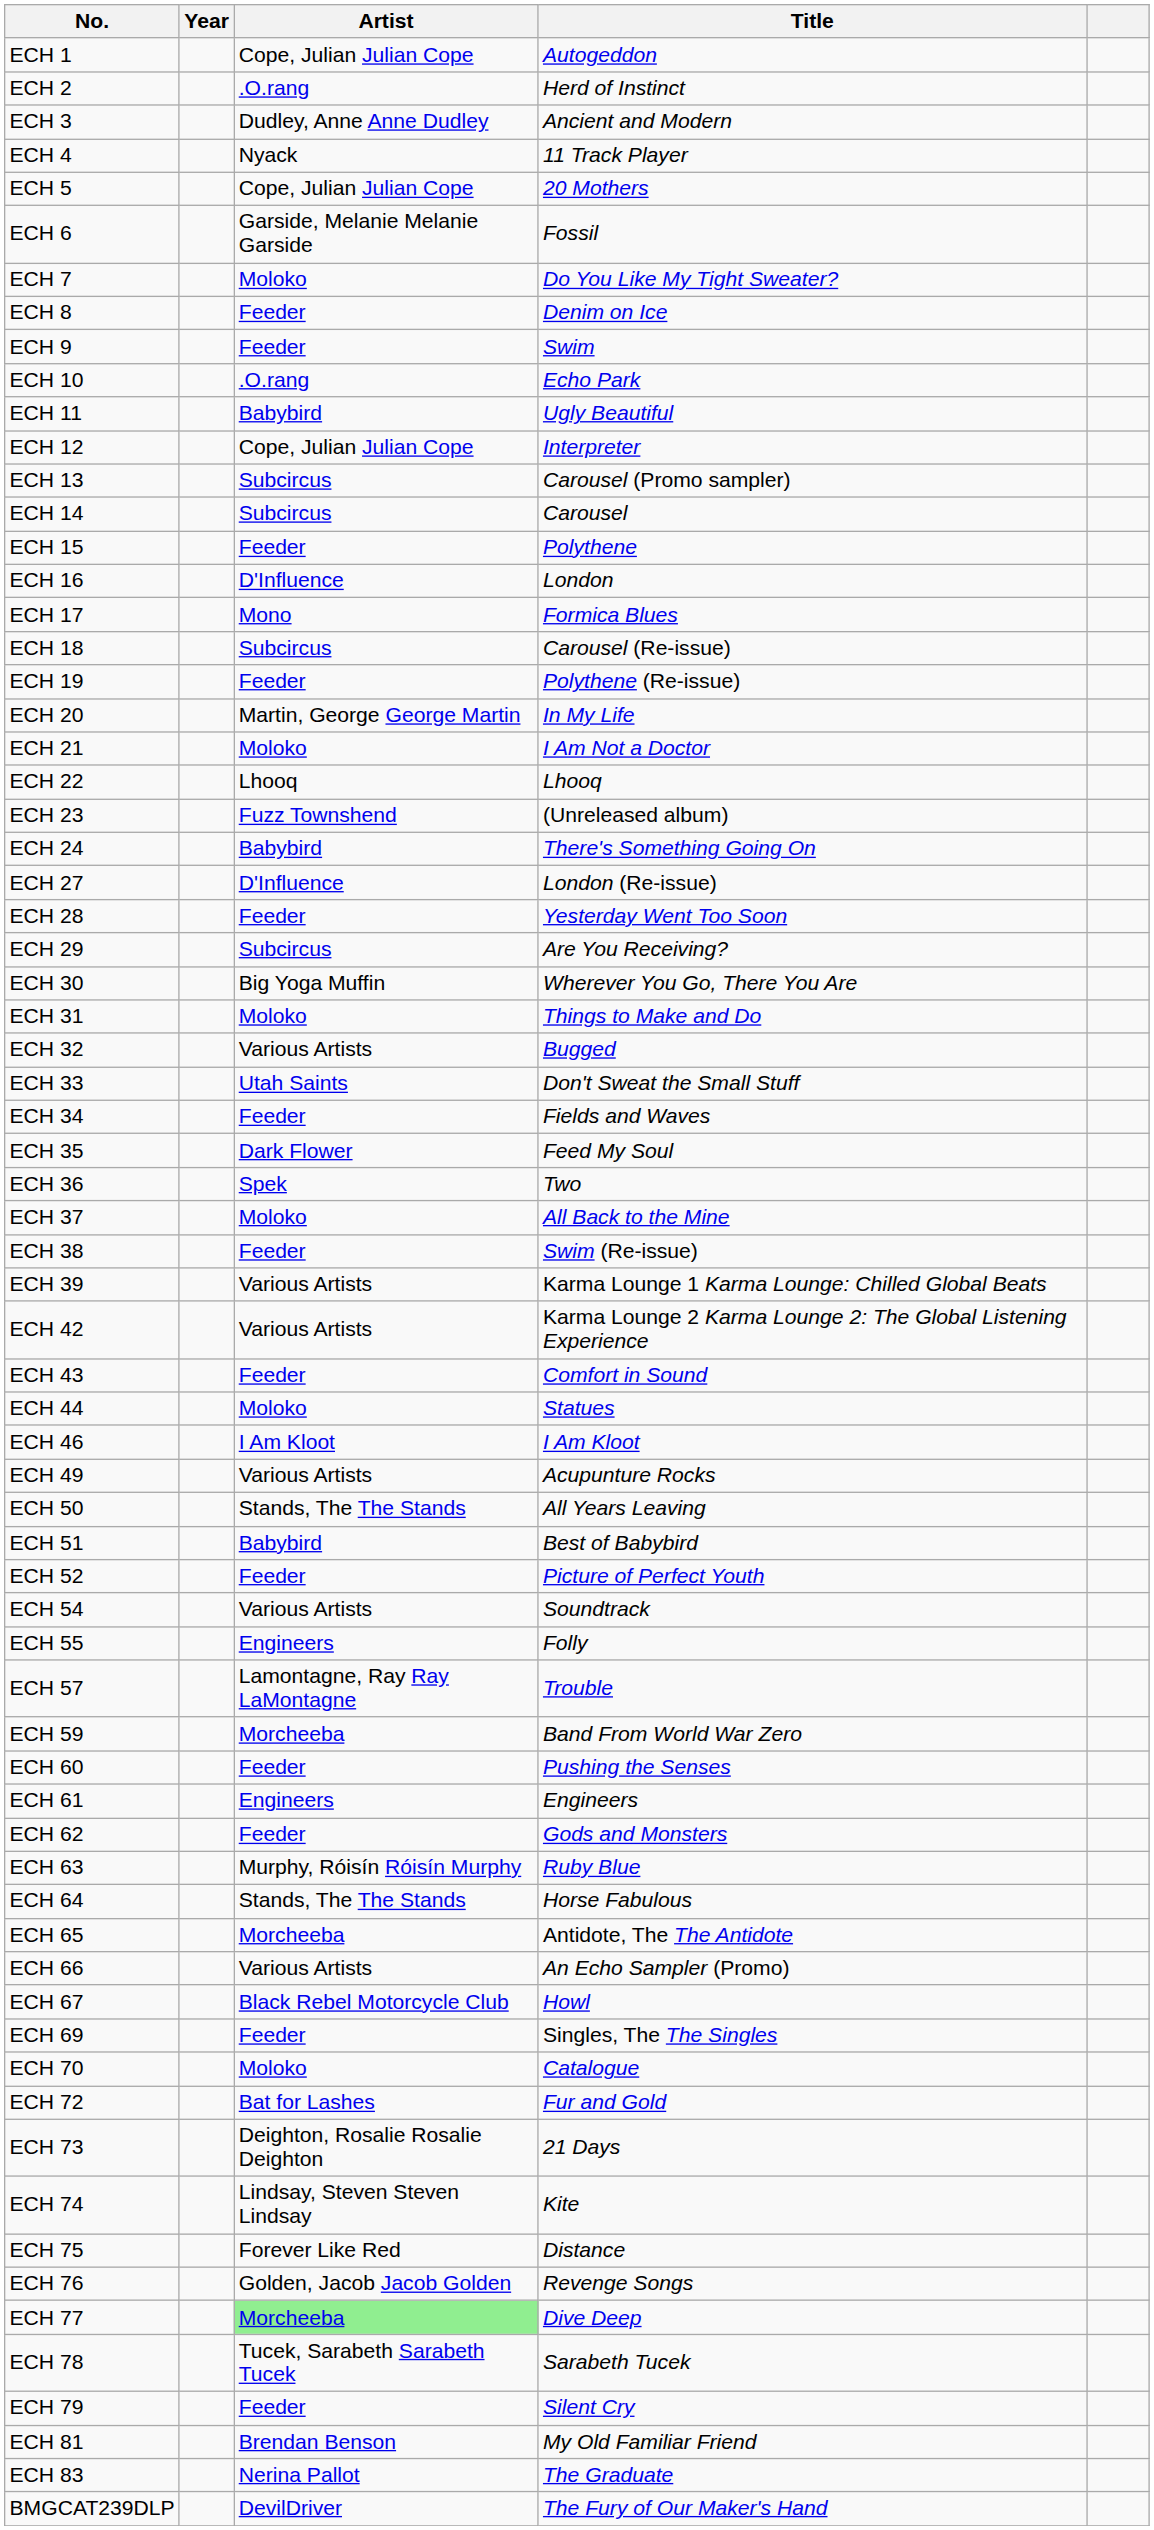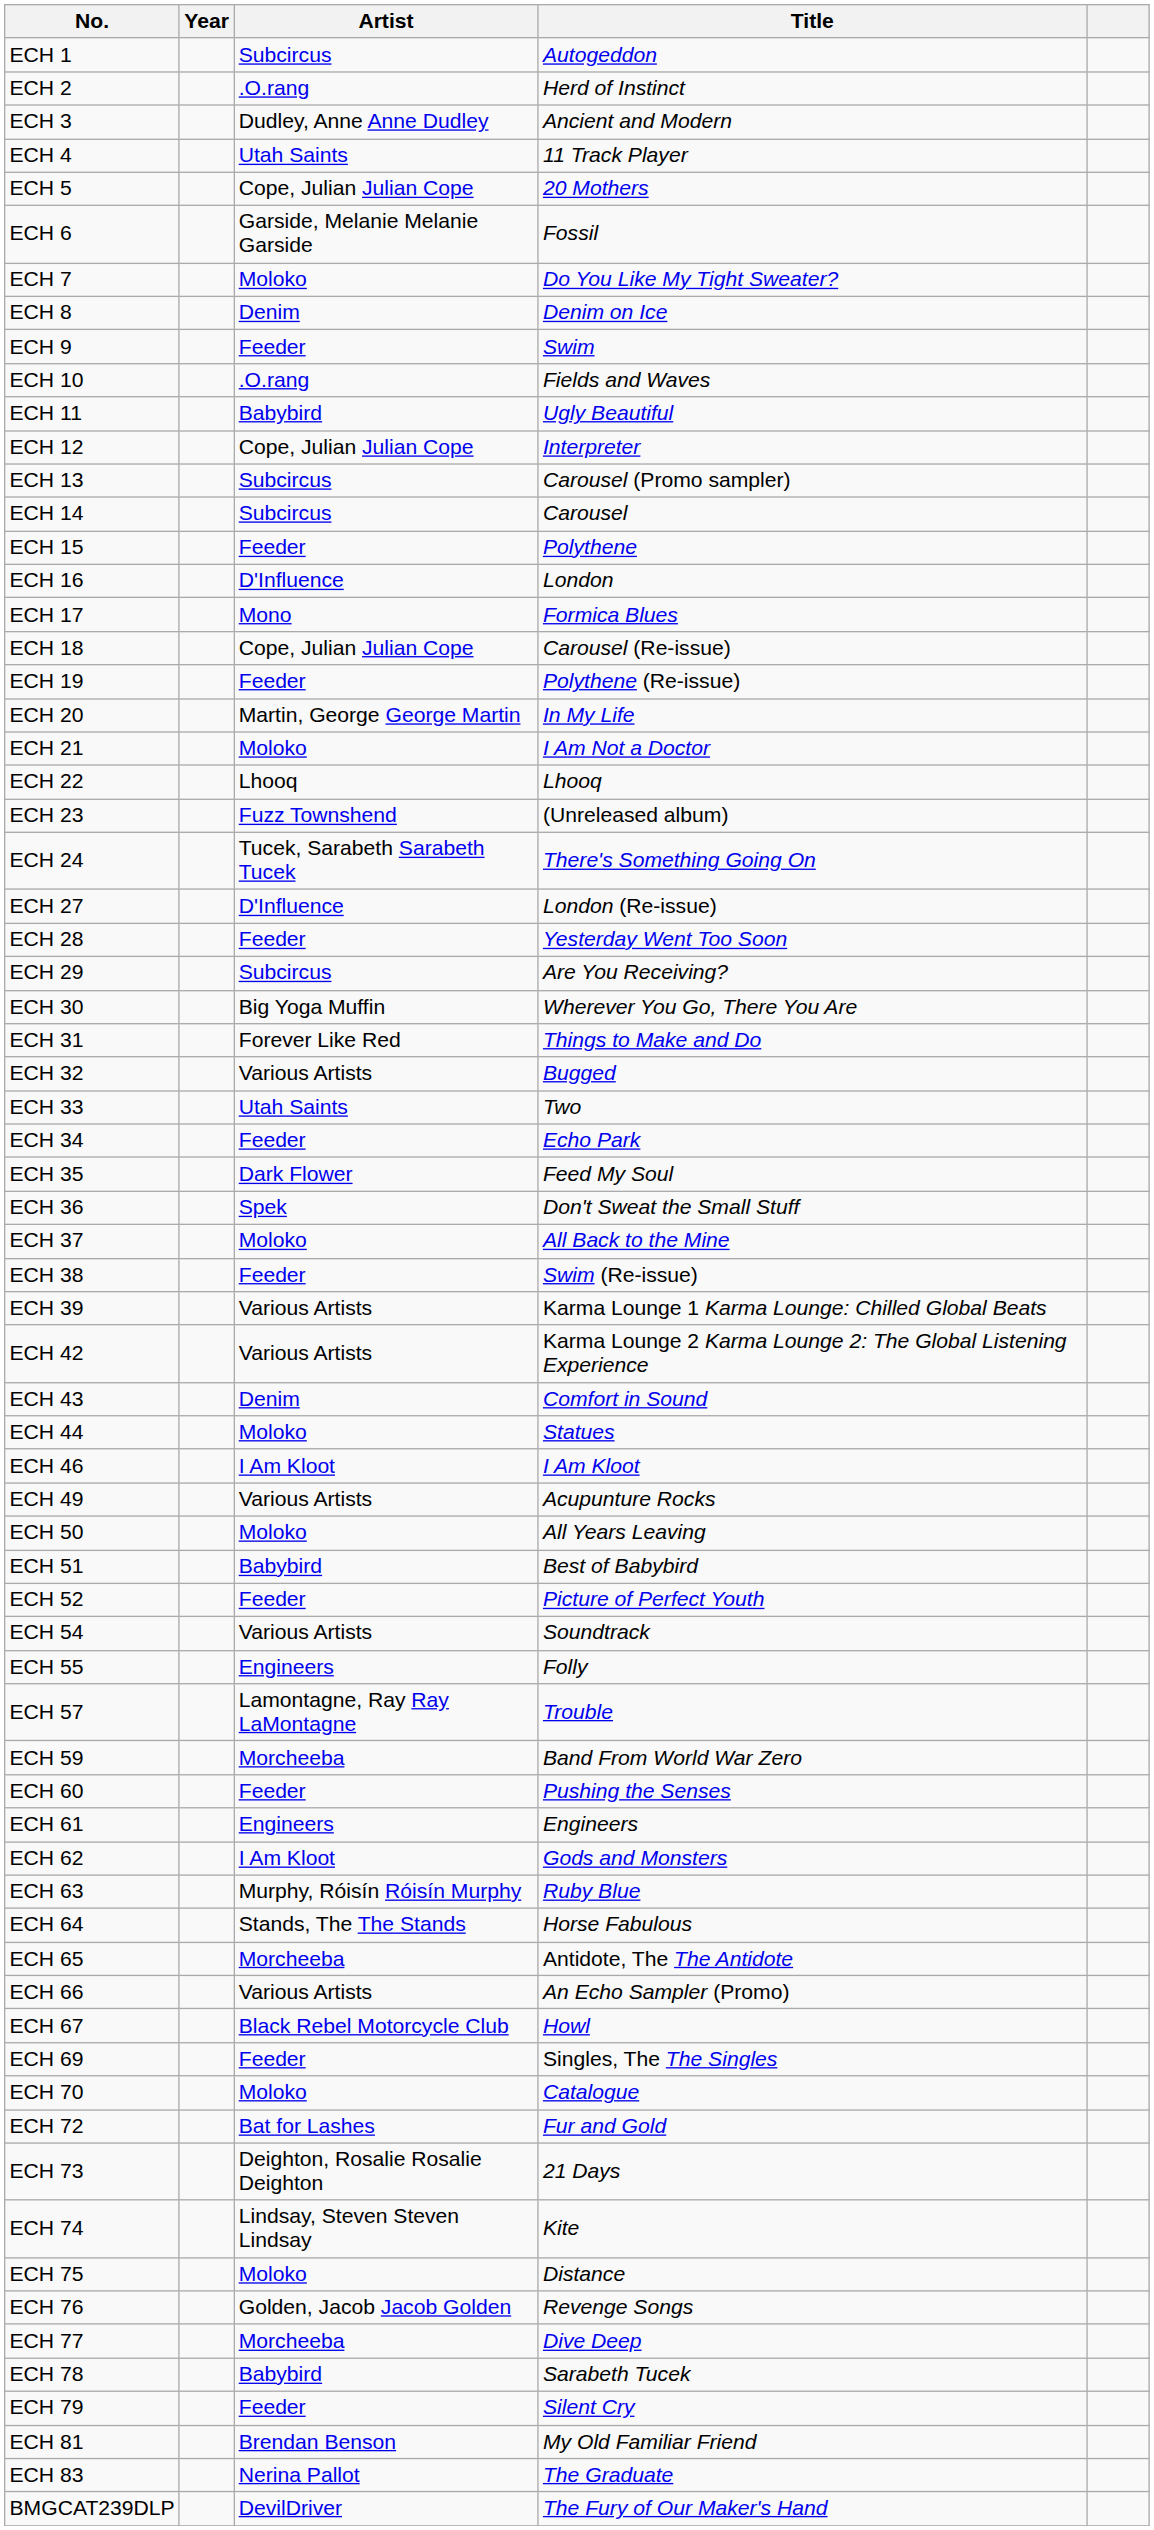 <table class="wikitable sortable">
 <tr>
 <th>No.</th>
 <th>Year</th>
 <th>Artist</th>
 <th>Title</th>
 <th width="40"></th>
 </tr>
 <tr>
 <td>ECH 1</td>
 <td></td>
-<td><span>Cope, Julian</span> <a href='#'>Julian Cope</a></td>
+<td><a href='#'>Subcircus</a></td>
 <td><em><a href='#'>Autogeddon</a></em></td>
 <td></td>
 </tr>
 <tr>
 <td>ECH 2</td>
 <td></td>
 <td><a href='#'>.O.rang</a></td>
 <td><em>Herd of Instinct</em></td>
 <td></td>
 </tr>
 <tr>
 <td>ECH 3</td>
 <td></td>
 <td><span>Dudley, Anne</span> <a href='#'>Anne Dudley</a></td>
 <td><em>Ancient and Modern</em></td>
 <td></td>
 </tr>
 <tr>
 <td>ECH 4</td>
 <td></td>
-<td>Nyack</td>
+<td><a href='#'>Utah Saints</a></td>
 <td><em>11 Track Player</em></td>
 <td></td>
 </tr>
 <tr>
 <td>ECH 5</td>
 <td></td>
 <td><span>Cope, Julian</span> <a href='#'>Julian Cope</a></td>
 <td><em><a href='#'>20 Mothers</a></em></td>
 <td></td>
 </tr>
 <tr>
 <td>ECH 6</td>
 <td></td>
 <td><span>Garside, Melanie</span> Melanie Garside</td>
 <td><em>Fossil</em></td>
 <td></td>
 </tr>
 <tr>
 <td>ECH 7</td>
 <td></td>
 <td><a href='#'>Moloko</a></td>
 <td><em><a href='#'>Do You Like My Tight Sweater?</a></em></td>
 <td></td>
 </tr>
 <tr>
 <td>ECH 8</td>
 <td></td>
-<td><a href='#'>Feeder</a></td>
+<td><a href='#'>Denim</a></td>
 <td><em><a href='#'>Denim on Ice</a></em></td>
 <td></td>
 </tr>
 <tr>
 <td>ECH 9</td>
 <td></td>
 <td><a href='#'>Feeder</a></td>
 <td><em><a href='#'>Swim</a></em></td>
 <td></td>
 </tr>
 <tr>
 <td>ECH 10</td>
 <td></td>
 <td><a href='#'>.O.rang</a></td>
-<td><em><a href='#'>Echo Park</a></em></td>
+<td><em>Fields and Waves</em></td>
 <td></td>
 </tr>
 <tr>
 <td>ECH 11</td>
 <td></td>
 <td><a href='#'>Babybird</a></td>
 <td><em><a href='#'>Ugly Beautiful</a></em></td>
 <td></td>
 </tr>
 <tr>
 <td>ECH 12</td>
 <td></td>
 <td><span>Cope, Julian</span> <a href='#'>Julian Cope</a></td>
 <td><em><a href='#'>Interpreter</a></em></td>
 <td></td>
 </tr>
 <tr>
 <td>ECH 13</td>
 <td></td>
 <td><a href='#'>Subcircus</a></td>
 <td><em>Carousel</em> (Promo sampler)</td>
 <td></td>
 </tr>
 <tr>
 <td>ECH 14</td>
 <td></td>
 <td><a href='#'>Subcircus</a></td>
 <td><em>Carousel</em></td>
 <td></td>
 </tr>
 <tr>
 <td>ECH 15</td>
 <td></td>
 <td><a href='#'>Feeder</a></td>
 <td><em><a href='#'>Polythene</a></em></td>
 <td></td>
 </tr>
 <tr>
 <td>ECH 16</td>
 <td></td>
 <td><a href='#'>D'Influence</a></td>
 <td><em>London</em></td>
 <td></td>
 </tr>
 <tr>
 <td>ECH 17</td>
 <td></td>
 <td><a href='#'>Mono</a></td>
 <td><em><a href='#'>Formica Blues</a></em></td>
 <td></td>
 </tr>
 <tr>
 <td>ECH 18</td>
 <td></td>
-<td><a href='#'>Subcircus</a></td>
+<td><span>Cope, Julian</span> <a href='#'>Julian Cope</a></td>
 <td><em>Carousel</em> (Re-issue)</td>
 <td></td>
 </tr>
 <tr>
 <td>ECH 19</td>
 <td></td>
 <td><a href='#'>Feeder</a></td>
 <td><em><a href='#'>Polythene</a></em> (Re-issue)</td>
 <td></td>
 </tr>
 <tr>
 <td>ECH 20</td>
 <td></td>
 <td><span>Martin, George</span> <a href='#'>George Martin</a></td>
 <td><em><a href='#'>In My Life</a></em></td>
 <td></td>
 </tr>
 <tr>
 <td>ECH 21</td>
 <td></td>
 <td><a href='#'>Moloko</a></td>
 <td><em><a href='#'>I Am Not a Doctor</a></em></td>
 <td></td>
 </tr>
 <tr>
 <td>ECH 22</td>
 <td></td>
 <td>Lhooq</td>
 <td><em>Lhooq</em></td>
 <td></td>
 </tr>
 <tr>
 <td>ECH 23</td>
 <td></td>
 <td><a href='#'>Fuzz Townshend</a></td>
 <td>(Unreleased album)</td>
 <td></td>
 </tr>
 <tr>
 <td>ECH 24</td>
 <td></td>
-<td><a href='#'>Babybird</a></td>
+<td><span>Tucek, Sarabeth</span> <a href='#'>Sarabeth Tucek</a></td>
 <td><em><a href='#'>There's Something Going On</a></em></td>
 <td></td>
 </tr>
 <tr>
 <td>ECH 27</td>
 <td></td>
 <td><a href='#'>D'Influence</a></td>
 <td><em>London</em> (Re-issue)</td>
 <td></td>
 </tr>
 <tr>
 <td>ECH 28</td>
 <td></td>
 <td><a href='#'>Feeder</a></td>
 <td><em><a href='#'>Yesterday Went Too Soon</a></em></td>
 <td></td>
 </tr>
 <tr>
 <td>ECH 29</td>
 <td></td>
 <td><a href='#'>Subcircus</a></td>
 <td><em>Are You Receiving?</em></td>
 <td></td>
 </tr>
 <tr>
 <td>ECH 30</td>
 <td></td>
 <td>Big Yoga Muffin</td>
 <td><em>Wherever You Go, There You Are</em></td>
 <td></td>
 </tr>
 <tr>
 <td>ECH 31</td>
 <td></td>
-<td><a href='#'>Moloko</a></td>
+<td>Forever Like Red</td>
 <td><em><a href='#'>Things to Make and Do</a></em></td>
 <td></td>
 </tr>
 <tr>
 <td>ECH 32</td>
 <td></td>
 <td>Various Artists</td>
 <td><em><a href='#'>Bugged</a></em></td>
 <td></td>
 </tr>
 <tr>
 <td>ECH 33</td>
 <td></td>
 <td><a href='#'>Utah Saints</a></td>
-<td><em>Don't Sweat the Small Stuff</em></td>
+<td><em>Two</em></td>
 <td></td>
 </tr>
 <tr>
 <td>ECH 34</td>
 <td></td>
 <td><a href='#'>Feeder</a></td>
-<td><em>Fields and Waves</em></td>
+<td><em><a href='#'>Echo Park</a></em></td>
 <td></td>
 </tr>
 <tr>
 <td>ECH 35</td>
 <td></td>
 <td><a href='#'>Dark Flower</a></td>
 <td><em>Feed My Soul</em></td>
 <td></td>
 </tr>
 <tr>
 <td>ECH 36</td>
 <td></td>
 <td><a href='#'>Spek</a></td>
-<td><em>Two</em></td>
+<td><em>Don't Sweat the Small Stuff</em></td>
 <td></td>
 </tr>
 <tr>
 <td>ECH 37</td>
 <td></td>
 <td><a href='#'>Moloko</a></td>
 <td><em><a href='#'>All Back to the Mine</a></em></td>
 <td></td>
 </tr>
 <tr>
 <td>ECH 38</td>
 <td></td>
 <td><a href='#'>Feeder</a></td>
 <td><em><a href='#'>Swim</a></em> (Re-issue)</td>
 <td></td>
 </tr>
 <tr>
 <td>ECH 39</td>
 <td></td>
 <td>Various Artists</td>
 <td><span>Karma Lounge 1</span> <em>Karma Lounge: Chilled Global Beats</em></td>
 <td></td>
 </tr>
 <tr>
 <td>ECH 42</td>
 <td></td>
 <td>Various Artists</td>
 <td><span>Karma Lounge 2</span> <em>Karma Lounge 2: The Global Listening Experience</em></td>
 <td></td>
 </tr>
 <tr>
 <td>ECH 43</td>
 <td></td>
-<td><a href='#'>Feeder</a></td>
+<td><a href='#'>Denim</a></td>
 <td><em><a href='#'>Comfort in Sound</a></em></td>
 <td></td>
 </tr>
 <tr>
 <td>ECH 44</td>
 <td></td>
 <td><a href='#'>Moloko</a></td>
 <td><em><a href='#'>Statues</a></em></td>
 <td></td>
 </tr>
 <tr>
 <td>ECH 46</td>
 <td></td>
 <td><a href='#'>I Am Kloot</a></td>
 <td><em><a href='#'>I Am Kloot</a></em></td>
 <td></td>
 </tr>
 <tr>
 <td>ECH 49</td>
 <td></td>
 <td>Various Artists</td>
 <td><em>Acupunture Rocks</em></td>
 <td></td>
 </tr>
 <tr>
 <td>ECH 50</td>
 <td></td>
-<td><span>Stands, The</span> <a href='#'>The Stands</a></td>
+<td><a href='#'>Moloko</a></td>
 <td><em>All Years Leaving</em></td>
 <td></td>
 </tr>
 <tr>
 <td>ECH 51</td>
 <td></td>
 <td><a href='#'>Babybird</a></td>
 <td><em>Best of Babybird</em></td>
 <td></td>
 </tr>
 <tr>
 <td>ECH 52</td>
 <td></td>
 <td><a href='#'>Feeder</a></td>
 <td><em><a href='#'>Picture of Perfect Youth</a></em></td>
 <td></td>
 </tr>
 <tr>
 <td>ECH 54</td>
 <td></td>
 <td>Various Artists</td>
 <td><em>Soundtrack</em></td>
 <td></td>
 </tr>
 <tr>
 <td>ECH 55</td>
 <td></td>
 <td><a href='#'>Engineers</a></td>
 <td><em>Folly</em></td>
 <td></td>
 </tr>
 <tr>
 <td>ECH 57</td>
 <td></td>
 <td><span>Lamontagne, Ray</span> <a href='#'>Ray LaMontagne</a></td>
 <td><em><a href='#'>Trouble</a></em></td>
 <td></td>
 </tr>
 <tr>
 <td>ECH 59</td>
 <td></td>
 <td><a href='#'>Morcheeba</a></td>
 <td><em>Band From World War Zero</em></td>
 <td></td>
 </tr>
 <tr>
 <td>ECH 60</td>
 <td></td>
 <td><a href='#'>Feeder</a></td>
 <td><em><a href='#'>Pushing the Senses</a></em></td>
 <td></td>
 </tr>
 <tr>
 <td>ECH 61</td>
 <td></td>
 <td><a href='#'>Engineers</a></td>
 <td><em>Engineers</em></td>
 <td></td>
 </tr>
 <tr>
 <td>ECH 62</td>
 <td></td>
-<td><a href='#'>Feeder</a></td>
+<td><a href='#'>I Am Kloot</a></td>
 <td><em><a href='#'>Gods and Monsters</a></em></td>
 <td></td>
 </tr>
 <tr>
 <td>ECH 63</td>
 <td></td>
 <td><span>Murphy, Róisín</span> <a href='#'>Róisín Murphy</a></td>
 <td><em><a href='#'>Ruby Blue</a></em></td>
 <td></td>
 </tr>
 <tr>
 <td>ECH 64</td>
 <td></td>
 <td><span>Stands, The</span> <a href='#'>The Stands</a></td>
 <td><em>Horse Fabulous</em></td>
 <td></td>
 </tr>
 <tr>
 <td>ECH 65</td>
 <td></td>
 <td><a href='#'>Morcheeba</a></td>
 <td><span>Antidote, The</span> <em><a href='#'>The Antidote</a></em></td>
 <td></td>
 </tr>
 <tr>
 <td>ECH 66</td>
 <td></td>
 <td>Various Artists</td>
 <td><em>An Echo Sampler</em> (Promo)</td>
 <td></td>
 </tr>
 <tr>
 <td>ECH 67</td>
 <td></td>
 <td><a href='#'>Black Rebel Motorcycle Club</a></td>
 <td><em><a href='#'>Howl</a></em></td>
 <td></td>
 </tr>
 <tr>
 <td>ECH 69</td>
 <td></td>
 <td><a href='#'>Feeder</a></td>
 <td><span>Singles, The</span> <em><a href='#'>The Singles</a></em></td>
 <td></td>
 </tr>
 <tr>
 <td>ECH 70</td>
 <td></td>
 <td><a href='#'>Moloko</a></td>
 <td><em><a href='#'>Catalogue</a></em></td>
 <td></td>
 </tr>
 <tr>
 <td>ECH 72</td>
 <td></td>
 <td><a href='#'>Bat for Lashes</a></td>
 <td><em><a href='#'>Fur and Gold</a></em></td>
 <td></td>
 </tr>
 <tr>
 <td>ECH 73</td>
 <td></td>
 <td><span>Deighton, Rosalie</span> Rosalie Deighton</td>
 <td><em>21 Days</em></td>
 <td></td>
 </tr>
 <tr>
 <td>ECH 74</td>
 <td></td>
 <td><span>Lindsay, Steven</span> Steven Lindsay</td>
 <td><em>Kite</em></td>
 <td></td>
 </tr>
 <tr>
 <td>ECH 75</td>
 <td></td>
-<td>Forever Like Red</td>
+<td><a href='#'>Moloko</a></td>
 <td><em>Distance</em></td>
 <td></td>
 </tr>
 <tr>
 <td>ECH 76</td>
 <td></td>
 <td><span>Golden, Jacob</span> <a href='#'>Jacob Golden</a></td>
 <td><em>Revenge Songs</em></td>
 <td></td>
 </tr>
 <tr>
 <td>ECH 77</td>
 <td></td>
-<td style="background: lightgreen;"><a href='#'>Morcheeba</a></td>
+<td><a href='#'>Morcheeba</a></td>
 <td><em><a href='#'>Dive Deep</a></em></td>
 <td></td>
 </tr>
 <tr>
 <td>ECH 78</td>
 <td></td>
-<td><span>Tucek, Sarabeth</span> <a href='#'>Sarabeth Tucek</a></td>
+<td><a href='#'>Babybird</a></td>
 <td><em>Sarabeth Tucek</em></td>
 <td></td>
 </tr>
 <tr>
 <td>ECH 79</td>
 <td></td>
 <td><a href='#'>Feeder</a></td>
 <td><em><a href='#'>Silent Cry</a></em></td>
 <td></td>
 </tr>
 <tr>
 <td>ECH 81</td>
 <td></td>
 <td><a href='#'>Brendan Benson</a></td>
 <td><em>My Old Familiar Friend</em></td>
 <td></td>
 </tr>
 <tr>
 <td>ECH 83</td>
 <td></td>
 <td><a href='#'>Nerina Pallot</a></td>
 <td><em><a href='#'>The Graduate</a></em></td>
 <td></td>
 </tr>
 <tr>
 <td>BMGCAT239DLP</td>
 <td></td>
 <td><a href='#'>DevilDriver</a></td>
 <td><em><a href='#'>The Fury of Our Maker's Hand</a></em></td>
 <td></td>
 </tr>
 </table>
